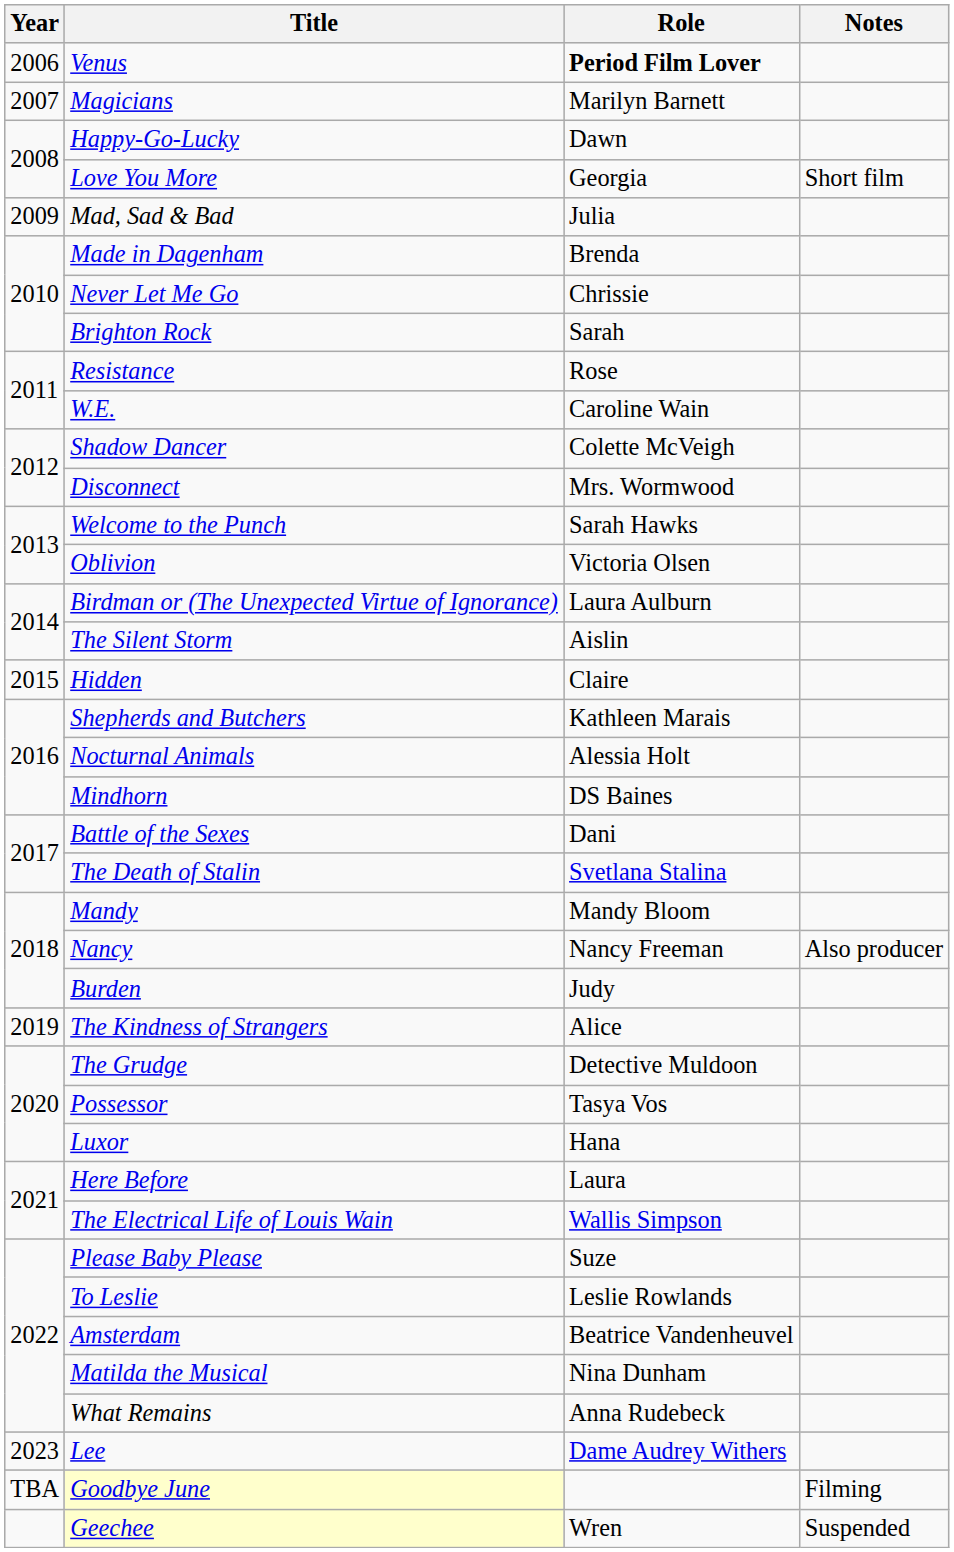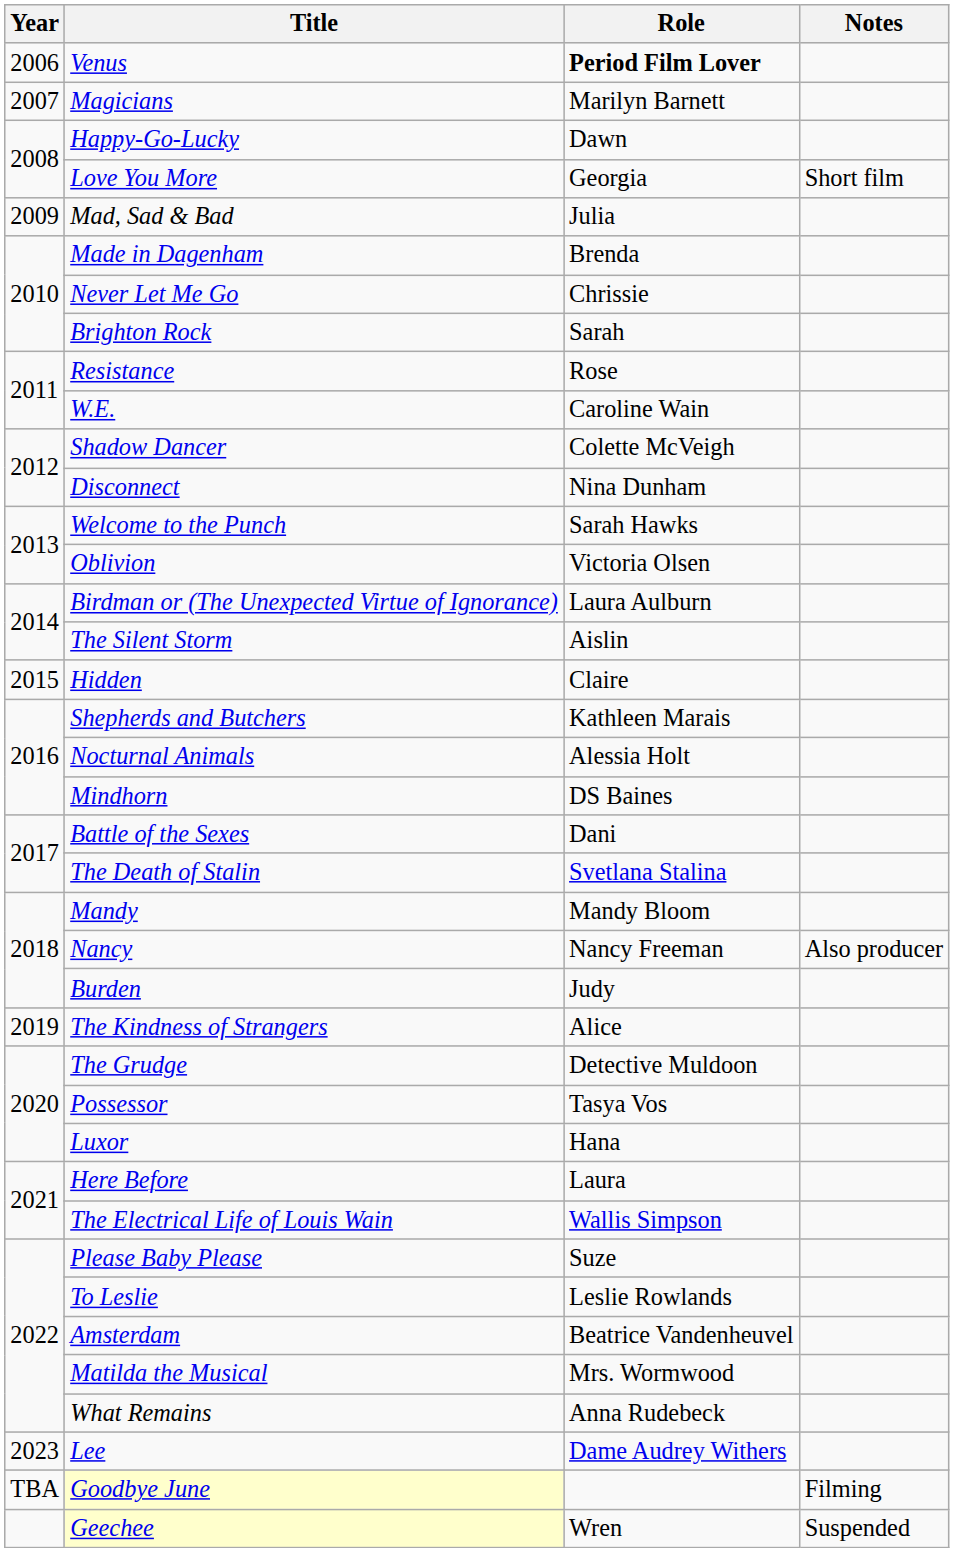 <table class="wikitable sortable">
 <tr>
 <th>Year</th>
 <th>Title</th>
 <th>Role</th>
 <th class="unsortable">Notes</th>
 </tr>
 <tr>
 <td>2006</td>
 <td><em><a href='#'>Venus</a></em></td>
 <td><strong>Period Film Lover</strong></td>
 <td></td>
 </tr>
 <tr>
 <td>2007</td>
 <td><em><a href='#'>Magicians</a></em></td>
 <td>Marilyn Barnett</td>
 <td></td>
 </tr>
 <tr>
 <td rowspan="2">2008</td>
 <td><em><a href='#'>Happy-Go-Lucky</a></em></td>
 <td>Dawn</td>
 <td></td>
 </tr>
 <tr>
 <td><em><a href='#'>Love You More</a></em></td>
 <td>Georgia</td>
 <td>Short film</td>
 </tr>
 <tr>
 <td>2009</td>
 <td><em>Mad, Sad & Bad</em></td>
 <td>Julia</td>
 <td></td>
 </tr>
 <tr>
 <td rowspan="3">2010</td>
 <td><em><a href='#'>Made in Dagenham</a></em></td>
 <td>Brenda</td>
 <td></td>
 </tr>
 <tr>
 <td><em><a href='#'>Never Let Me Go</a></em></td>
 <td>Chrissie</td>
 <td></td>
 </tr>
 <tr>
 <td><em><a href='#'>Brighton Rock</a></em></td>
 <td>Sarah</td>
 <td></td>
 </tr>
 <tr>
 <td rowspan="2">2011</td>
 <td><em><a href='#'>Resistance</a></em></td>
 <td>Rose</td>
 <td></td>
 </tr>
 <tr>
 <td><em><a href='#'>W.E.</a></em></td>
 <td>Caroline Wain</td>
 <td></td>
 </tr>
 <tr>
 <td rowspan="2">2012</td>
 <td><em><a href='#'>Shadow Dancer</a></em></td>
 <td>Colette McVeigh</td>
 <td></td>
 </tr>
 <tr>
 <td><em><a href='#'>Disconnect</a></em></td>
-<td>Mrs. Wormwood</td>
+<td>Nina Dunham</td>
 <td></td>
 </tr>
 <tr>
 <td rowspan="2">2013</td>
 <td><em><a href='#'>Welcome to the Punch</a></em></td>
 <td>Sarah Hawks</td>
 <td></td>
 </tr>
 <tr>
 <td><em><a href='#'>Oblivion</a></em></td>
 <td>Victoria Olsen</td>
 <td></td>
 </tr>
 <tr>
 <td rowspan="2">2014</td>
 <td><em><a href='#'>Birdman or (The Unexpected Virtue of Ignorance)</a></em></td>
 <td>Laura Aulburn</td>
 <td></td>
 </tr>
 <tr>
 <td><em><a href='#'>The Silent Storm</a></em></td>
 <td>Aislin</td>
 <td></td>
 </tr>
 <tr>
 <td>2015</td>
 <td><em><a href='#'>Hidden</a></em></td>
 <td>Claire</td>
 <td></td>
 </tr>
 <tr>
 <td rowspan="3">2016</td>
 <td><em><a href='#'>Shepherds and Butchers</a></em></td>
 <td>Kathleen Marais</td>
 <td></td>
 </tr>
 <tr>
 <td><em><a href='#'>Nocturnal Animals</a></em></td>
 <td>Alessia Holt</td>
 <td></td>
 </tr>
 <tr>
 <td><em><a href='#'>Mindhorn</a></em></td>
 <td>DS Baines</td>
 <td></td>
 </tr>
 <tr>
 <td rowspan="2">2017</td>
 <td><em><a href='#'>Battle of the Sexes</a></em></td>
 <td>Dani</td>
 <td></td>
 </tr>
 <tr>
 <td><em><a href='#'>The Death of Stalin</a></em></td>
 <td><a href='#'>Svetlana Stalina</a></td>
 <td></td>
 </tr>
 <tr>
 <td rowspan="3">2018</td>
 <td><em><a href='#'>Mandy</a></em></td>
 <td>Mandy Bloom</td>
 <td></td>
 </tr>
 <tr>
 <td><em><a href='#'>Nancy</a></em></td>
 <td>Nancy Freeman</td>
 <td>Also producer</td>
 </tr>
 <tr>
 <td><em><a href='#'>Burden</a></em></td>
 <td>Judy</td>
 <td></td>
 </tr>
 <tr>
 <td>2019</td>
 <td><em><a href='#'>The Kindness of Strangers</a></em></td>
 <td>Alice</td>
 <td></td>
 </tr>
 <tr>
 <td rowspan="3">2020</td>
 <td><em><a href='#'>The Grudge</a></em></td>
 <td>Detective Muldoon</td>
 <td></td>
 </tr>
 <tr>
 <td><em><a href='#'>Possessor</a></em></td>
 <td>Tasya Vos</td>
 <td></td>
 </tr>
 <tr>
 <td><em><a href='#'>Luxor</a></em></td>
 <td>Hana</td>
 <td></td>
 </tr>
 <tr>
 <td rowspan="2">2021</td>
 <td><em><a href='#'>Here Before</a></em></td>
 <td>Laura</td>
 <td></td>
 </tr>
 <tr>
 <td><em><a href='#'>The Electrical Life of Louis Wain</a></em></td>
 <td><a href='#'>Wallis Simpson</a></td>
 <td></td>
 </tr>
 <tr>
 <td rowspan="5">2022</td>
 <td><em><a href='#'>Please Baby Please</a></em></td>
 <td>Suze</td>
 <td></td>
 </tr>
 <tr>
 <td><em><a href='#'>To Leslie</a></em></td>
 <td>Leslie Rowlands</td>
 <td></td>
 </tr>
 <tr>
 <td><em><a href='#'>Amsterdam</a></em></td>
 <td>Beatrice Vandenheuvel</td>
 <td></td>
 </tr>
 <tr>
 <td><em><a href='#'>Matilda the Musical</a></em></td>
-<td>Nina Dunham</td>
+<td>Mrs. Wormwood</td>
 <td></td>
 </tr>
 <tr>
 <td><em>What Remains</em></td>
 <td>Anna Rudebeck</td>
 <td></td>
 </tr>
 <tr>
 <td>2023</td>
 <td><em><a href='#'>Lee</a></em></td>
 <td><a href='#'>Dame Audrey Withers</a></td>
 <td></td>
 </tr>
 <tr>
 <td>TBA</td>
 <td style="background:#FFFFCC;"><em><a href='#'>Goodbye June</a></em> </td>
 <td></td>
 <td>Filming</td>
 </tr>
 <tr>
 <td></td>
 <td style="background:#FFFFCC;"><em><a href='#'>Geechee</a></em> </td>
 <td>Wren</td>
 <td>Suspended</td>
 </tr>
 </table>
